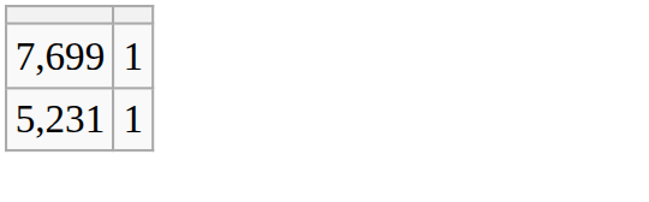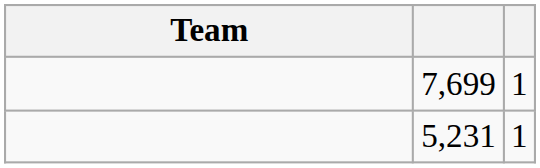 <table class="wikitable" style="text-align:center">
 <tr>
+<th style="width:190px">Team</th>
 <th></th>
 <th></th>
 </tr>
 <tr>
+<td style="text-align:left"></td>
 <td>7,699</td>
 <td>1</td>
 </tr>
 <tr>
+<td style="text-align:left"></td>
 <td>5,231</td>
 <td>1</td>
 </tr>
 </table>
